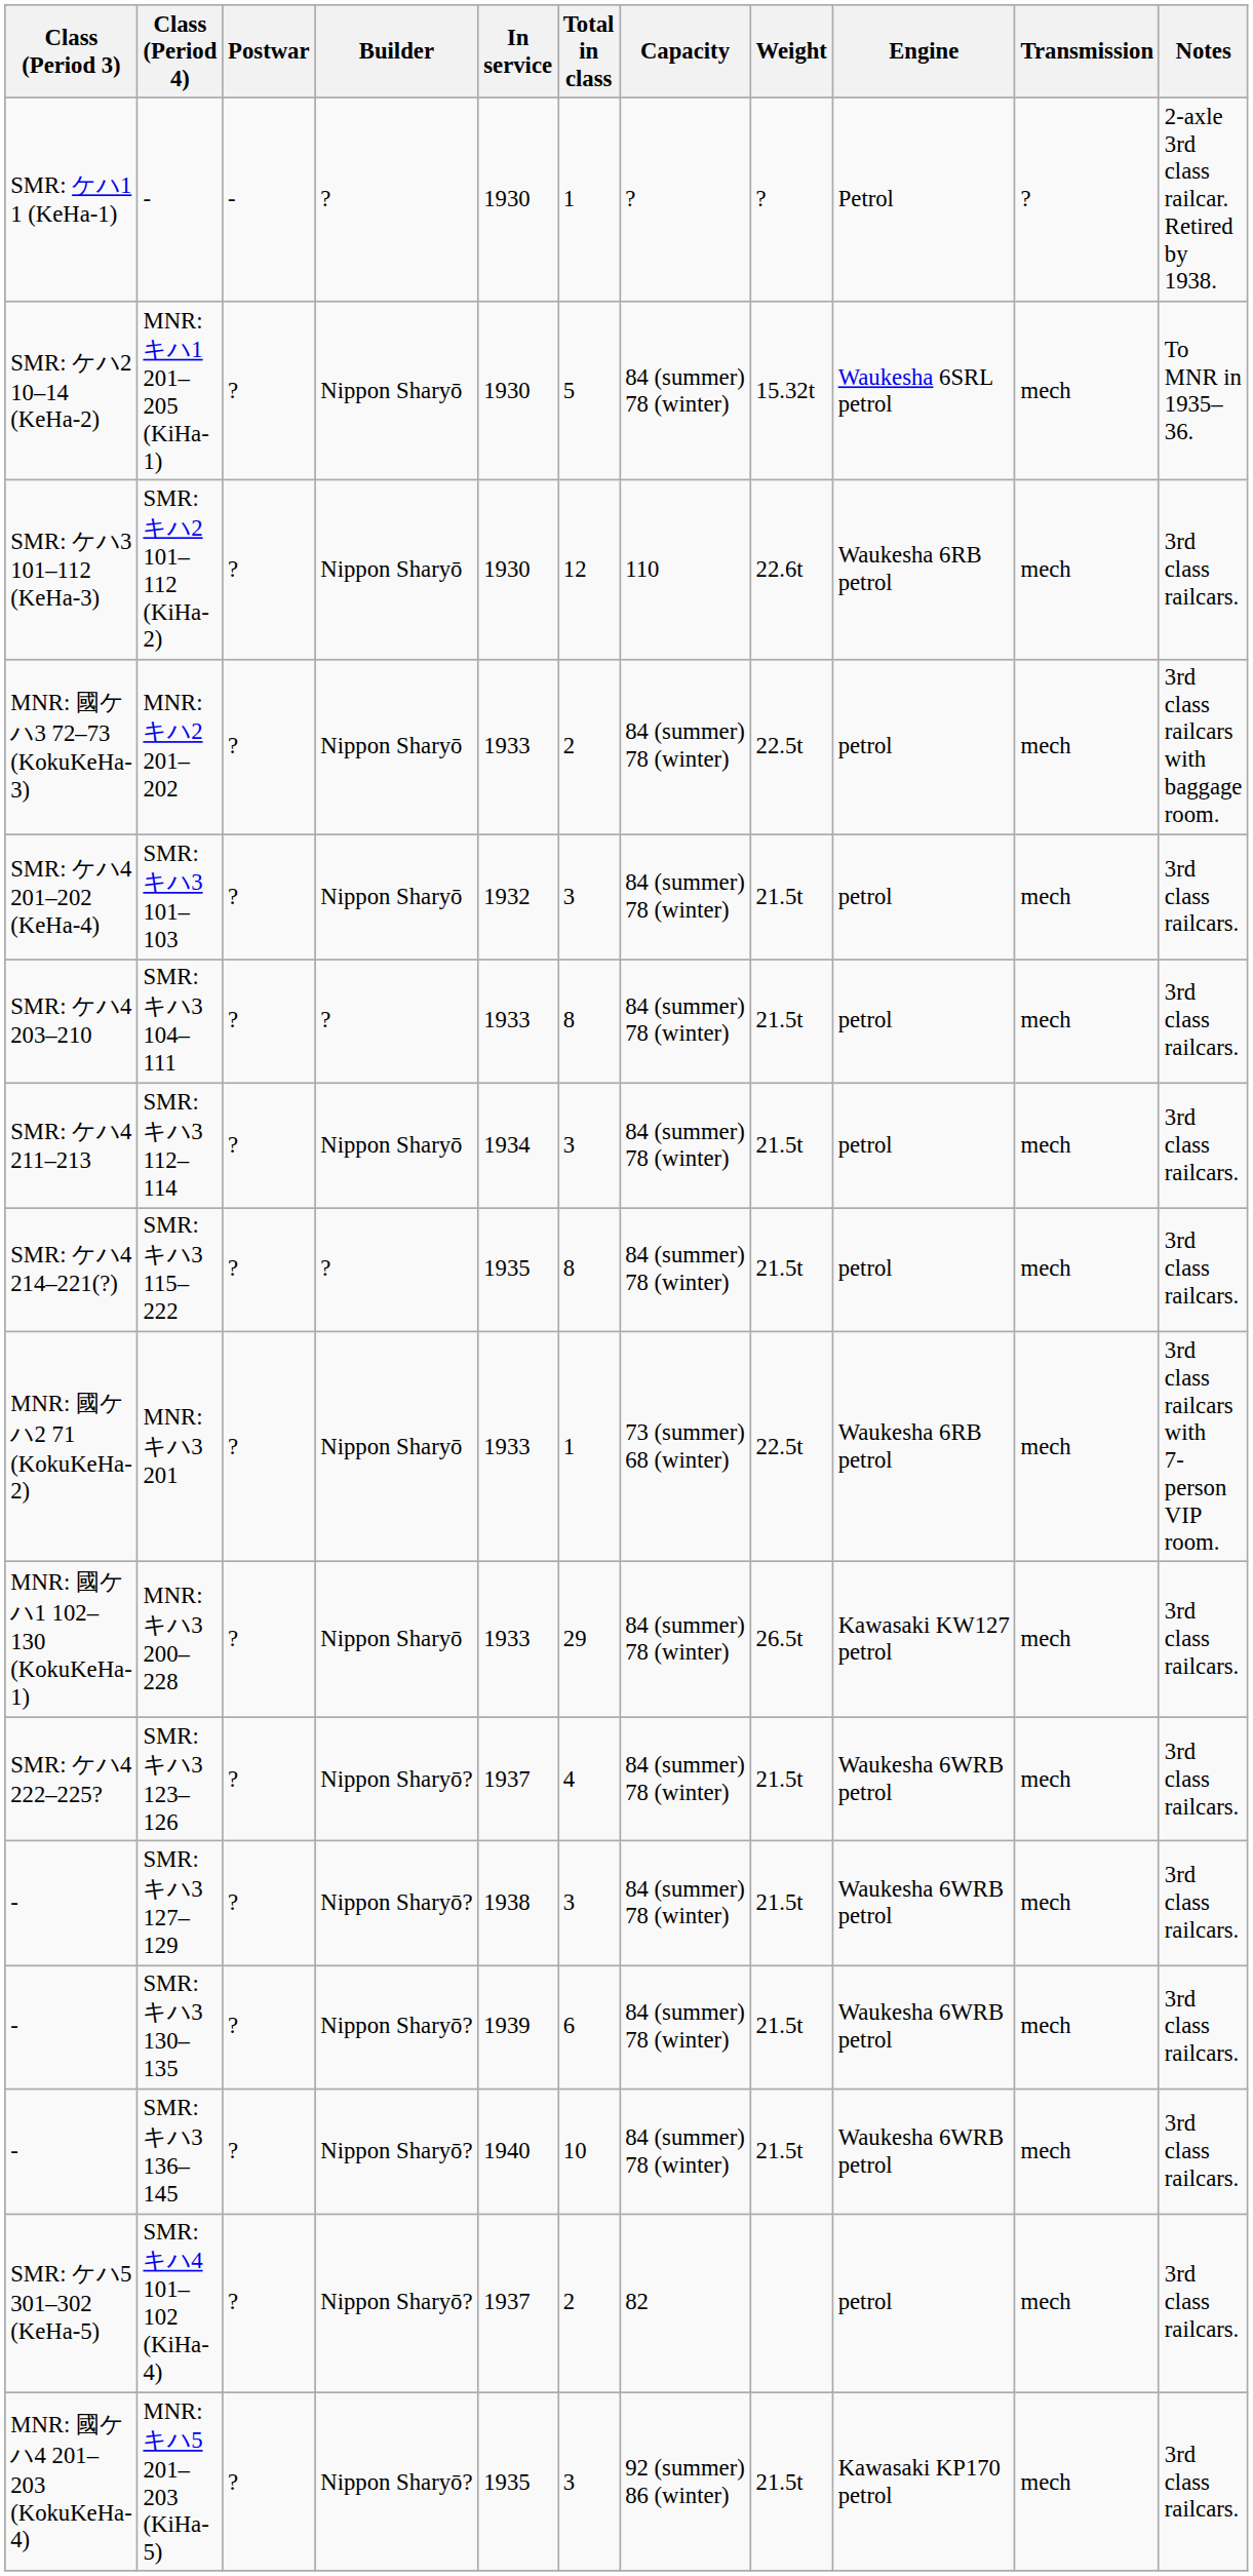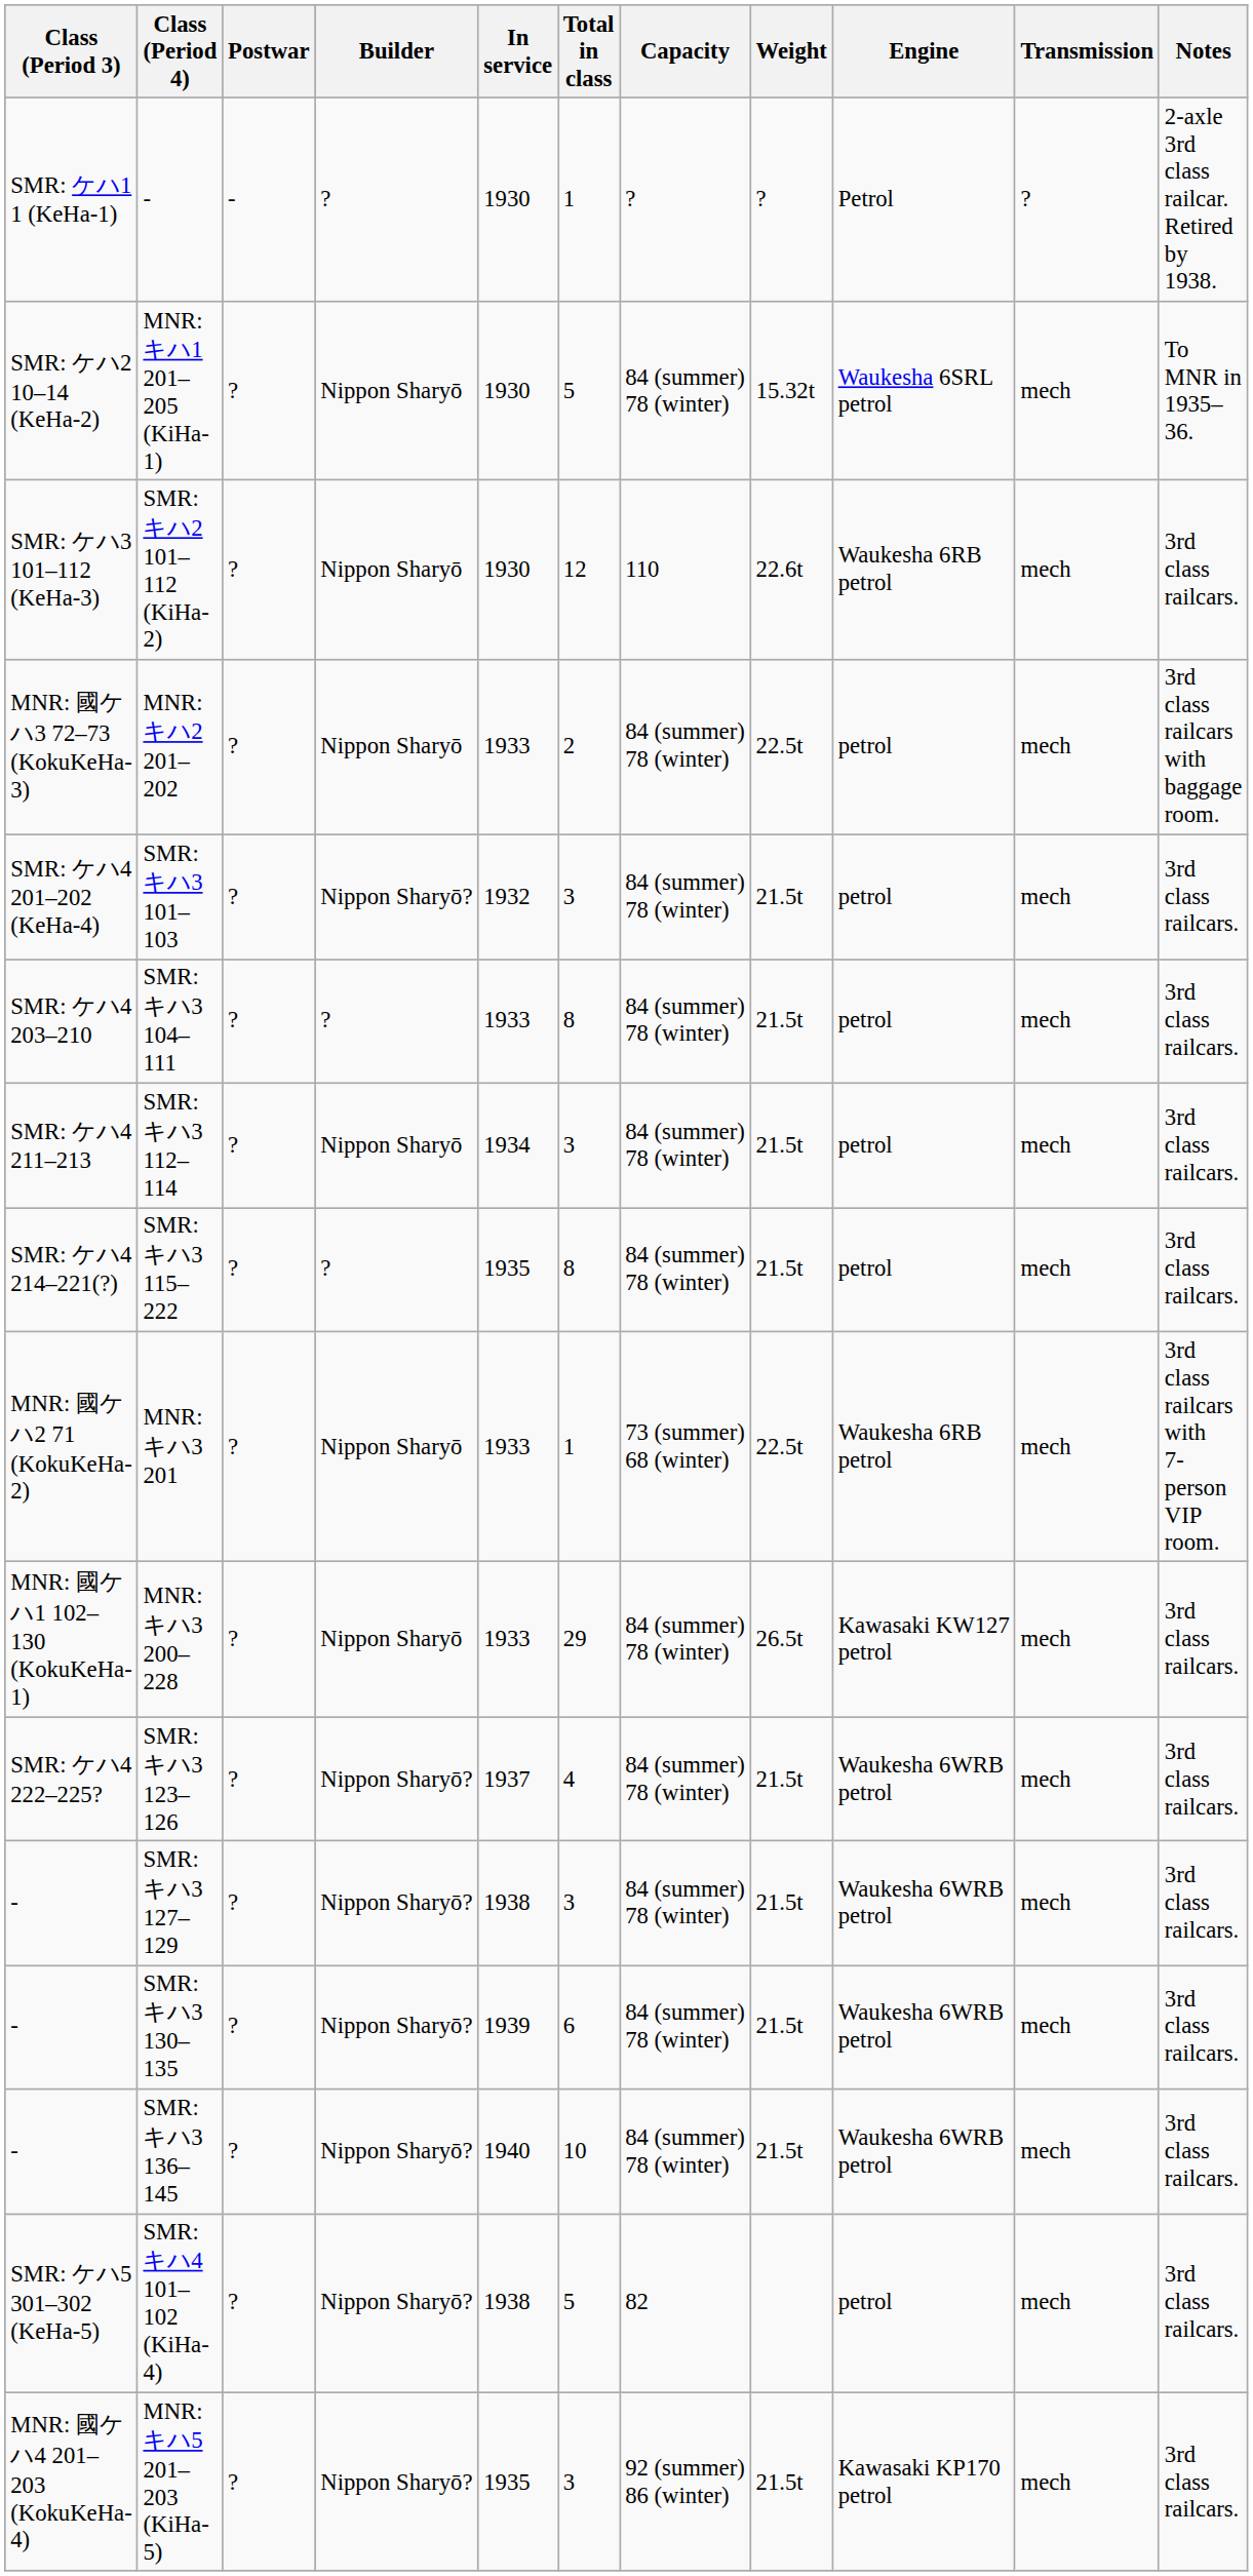 <table class="wikitable"  style="font-size:85%;">
 <tr>
 <th>Class<br>(Period 3)</th>
 <th>Class<br>(Period 4)</th>
 <th>Postwar</th>
 <th>Builder</th>
 <th>In service</th>
 <th>Total<br>in class</th>
 <th>Capacity</th>
 <th>Weight</th>
 <th>Engine</th>
 <th>Transmission</th>
 <th>Notes</th>
 </tr>
 <tr>
 <td>SMR: <a href='#'>ケハ1</a> 1 (KeHa-1)</td>
 <td>-</td>
 <td>-</td>
 <td>?</td>
 <td>1930</td>
 <td>1</td>
 <td>?</td>
 <td>?</td>
 <td>Petrol</td>
 <td>?</td>
 <td>2-axle 3rd class railcar.<br>Retired by 1938.</td>
 </tr>
 <tr>
 <td>SMR: ケハ2 10–14 (KeHa-2)</td>
 <td>MNR: <a href='#'>キハ1</a> 201–205 (KiHa-1)</td>
 <td>?</td>
 <td>Nippon Sharyō</td>
 <td>1930</td>
 <td>5</td>
 <td>84 (summer)<br>78 (winter)</td>
 <td>15.32t</td>
 <td><a href='#'>Waukesha</a> 6SRL<br>petrol</td>
 <td>mech</td>
 <td>To MNR in 1935–36.</td>
 </tr>
 <tr>
 <td>SMR: ケハ3 101–112 (KeHa-3)</td>
 <td>SMR: <a href='#'>キハ2</a> 101–112 (KiHa-2)</td>
 <td>?</td>
 <td>Nippon Sharyō</td>
 <td>1930</td>
 <td>12</td>
 <td>110</td>
 <td>22.6t</td>
 <td>Waukesha 6RB<br>petrol</td>
 <td>mech</td>
 <td>3rd class railcars.</td>
 </tr>
 <tr>
 <td>MNR: 國ケハ3 72–73 (KokuKeHa-3)</td>
 <td>MNR: <a href='#'>キハ2</a> 201–202</td>
 <td>?</td>
 <td>Nippon Sharyō</td>
 <td>1933</td>
 <td>2</td>
 <td>84 (summer)<br>78 (winter)</td>
 <td>22.5t</td>
 <td>petrol</td>
 <td>mech</td>
 <td>3rd class railcars with<br>baggage room.</td>
 </tr>
 <tr>
 <td>SMR: ケハ4 201–202 (KeHa-4)</td>
 <td>SMR: <a href='#'>キハ3</a> 101–103</td>
 <td>?</td>
-<td>Nippon Sharyō</td>
+<td>Nippon Sharyō?</td>
 <td>1932</td>
 <td>3</td>
 <td>84 (summer)<br>78 (winter)</td>
 <td>21.5t</td>
 <td>petrol</td>
 <td>mech</td>
 <td>3rd class railcars.</td>
 </tr>
 <tr>
 <td>SMR: ケハ4 203–210</td>
 <td>SMR: キハ3 104–111</td>
 <td>?</td>
 <td>?</td>
 <td>1933</td>
 <td>8</td>
 <td>84 (summer)<br>78 (winter)</td>
 <td>21.5t</td>
 <td>petrol</td>
 <td>mech</td>
 <td>3rd class railcars.</td>
 </tr>
 <tr>
 <td>SMR: ケハ4 211–213</td>
 <td>SMR: キハ3 112–114</td>
 <td>?</td>
 <td>Nippon Sharyō</td>
 <td>1934</td>
 <td>3</td>
 <td>84 (summer)<br>78 (winter)</td>
 <td>21.5t</td>
 <td>petrol</td>
 <td>mech</td>
 <td>3rd class railcars.</td>
 </tr>
 <tr>
 <td>SMR: ケハ4 214–221(?)</td>
 <td>SMR: キハ3 115–222</td>
 <td>?</td>
 <td>?</td>
 <td>1935</td>
 <td>8</td>
 <td>84 (summer)<br>78 (winter)</td>
 <td>21.5t</td>
 <td>petrol</td>
 <td>mech</td>
 <td>3rd class railcars.</td>
 </tr>
 <tr>
 <td>MNR: 國ケハ2 71 (KokuKeHa-2)</td>
 <td>MNR: キハ3 201</td>
 <td>?</td>
 <td>Nippon Sharyō</td>
 <td>1933</td>
 <td>1</td>
 <td>73 (summer)<br>68 (winter)</td>
 <td>22.5t</td>
 <td>Waukesha 6RB<br>petrol</td>
 <td>mech</td>
 <td>3rd class railcars with<br>7-person VIP room.</td>
 </tr>
 <tr>
 <td>MNR: 國ケハ1 102–130 (KokuKeHa-1)</td>
 <td>MNR: キハ3 200–228</td>
 <td>?</td>
 <td>Nippon Sharyō</td>
 <td>1933</td>
 <td>29</td>
 <td>84 (summer)<br>78 (winter)</td>
 <td>26.5t</td>
 <td>Kawasaki KW127<br>petrol</td>
 <td>mech</td>
 <td>3rd class railcars.</td>
 </tr>
 <tr>
 <td>SMR: ケハ4 222–225?</td>
 <td>SMR: キハ3 123–126</td>
 <td>?</td>
 <td>Nippon Sharyō?</td>
 <td>1937</td>
 <td>4</td>
 <td>84 (summer)<br>78 (winter)</td>
 <td>21.5t</td>
 <td>Waukesha 6WRB<br>petrol</td>
 <td>mech</td>
 <td>3rd class railcars.</td>
 </tr>
 <tr>
 <td>-</td>
 <td>SMR: キハ3 127–129</td>
 <td>?</td>
 <td>Nippon Sharyō?</td>
 <td>1938</td>
 <td>3</td>
 <td>84 (summer)<br>78 (winter)</td>
 <td>21.5t</td>
 <td>Waukesha 6WRB<br>petrol</td>
 <td>mech</td>
 <td>3rd class railcars.</td>
 </tr>
 <tr>
 <td>-</td>
 <td>SMR: キハ3 130–135</td>
 <td>?</td>
 <td>Nippon Sharyō?</td>
 <td>1939</td>
 <td>6</td>
 <td>84 (summer)<br>78 (winter)</td>
 <td>21.5t</td>
 <td>Waukesha 6WRB<br>petrol</td>
 <td>mech</td>
 <td>3rd class railcars.</td>
 </tr>
 <tr>
 <td>-</td>
 <td>SMR: キハ3 136–145</td>
 <td>?</td>
 <td>Nippon Sharyō?</td>
 <td>1940</td>
 <td>10</td>
 <td>84 (summer)<br>78 (winter)</td>
 <td>21.5t</td>
 <td>Waukesha 6WRB<br>petrol</td>
 <td>mech</td>
 <td>3rd class railcars.</td>
 </tr>
 <tr>
 <td>SMR: ケハ5 301–302 (KeHa-5)</td>
 <td>SMR: <a href='#'>キハ4</a> 101–102 (KiHa-4)</td>
 <td>?</td>
 <td>Nippon Sharyō?</td>
-<td>1937</td>
-<td>2</td>
+<td>1938</td>
+<td>5</td>
 <td>82</td>
 <td></td>
 <td>petrol</td>
 <td>mech</td>
 <td>3rd class railcars.</td>
 </tr>
 <tr>
 <td>MNR: 國ケハ4 201–203 (KokuKeHa-4)</td>
 <td>MNR: <a href='#'>キハ5</a> 201–203 (KiHa-5)</td>
 <td>?</td>
 <td>Nippon Sharyō?</td>
 <td>1935</td>
 <td>3</td>
 <td>92 (summer)<br>86 (winter)</td>
 <td>21.5t</td>
 <td>Kawasaki KP170<br>petrol</td>
 <td>mech</td>
 <td>3rd class railcars.</td>
 </tr>
 </table>
